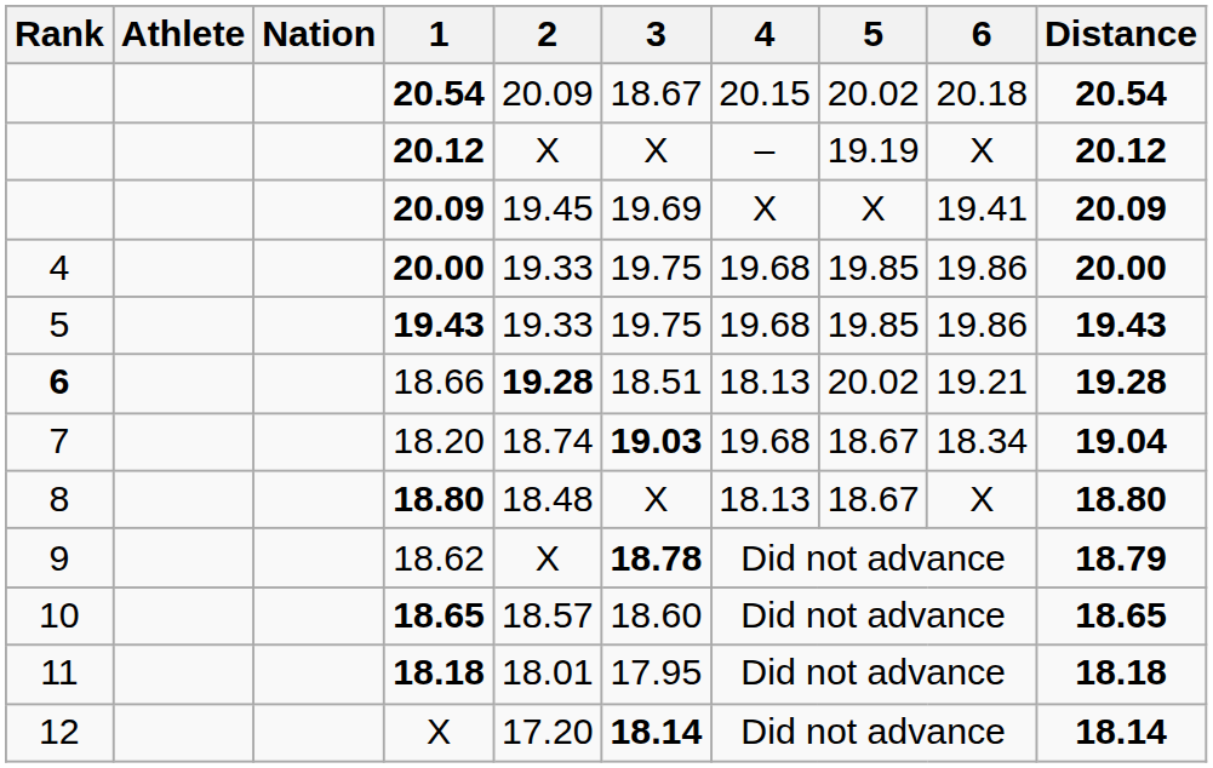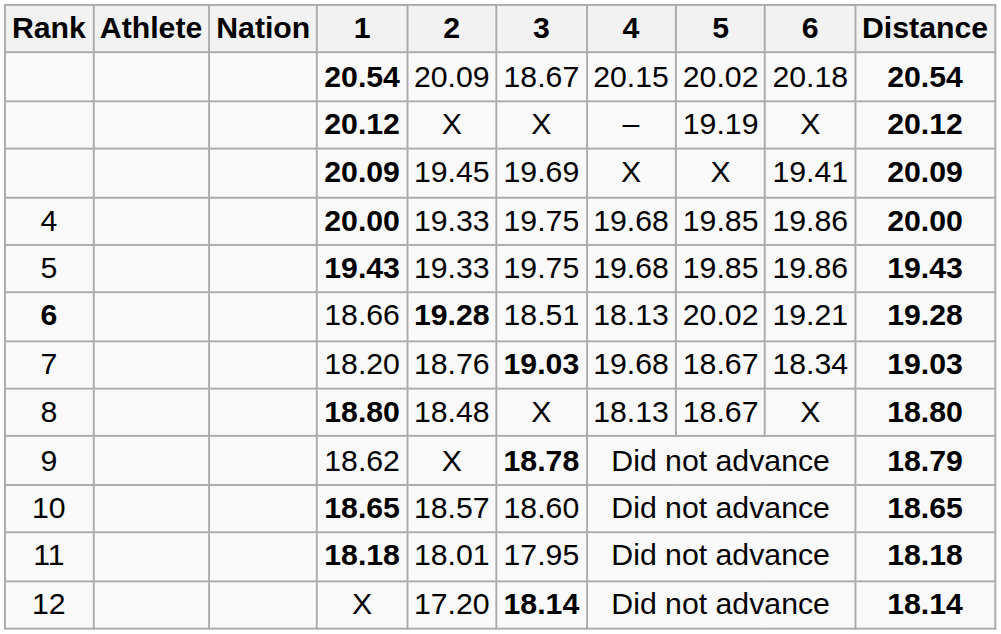 <table class="wikitable sortable" style="text-align:center">
 <tr>
 <th>Rank</th>
 <th>Athlete</th>
 <th>Nation</th>
 <th>1</th>
 <th>2</th>
 <th>3</th>
 <th>4</th>
 <th>5</th>
 <th>6</th>
 <th>Distance</th>
 </tr>
 <tr>
 <td></td>
 <td align=left></td>
 <td align=left></td>
 <td><strong>20.54</strong></td>
 <td>20.09</td>
 <td>18.67</td>
 <td>20.15</td>
 <td>20.02</td>
 <td>20.18</td>
 <td><strong>20.54</strong></td>
 </tr>
 <tr>
 <td></td>
 <td align=left></td>
 <td align=left></td>
 <td><strong>20.12</strong></td>
 <td data-sort-value=1.00>X</td>
 <td data-sort-value=1.00>X</td>
 <td>–</td>
 <td>19.19</td>
 <td data-sort-value=1.00>X</td>
 <td><strong>20.12</strong></td>
 </tr>
 <tr>
 <td></td>
 <td align=left></td>
 <td align=left></td>
 <td><strong>20.09</strong></td>
 <td>19.45</td>
 <td>19.69</td>
 <td data-sort-value=1.00>X</td>
 <td data-sort-value=1.00>X</td>
 <td>19.41</td>
 <td><strong>20.09</strong></td>
 </tr>
 <tr>
 <td>4</td>
 <td align=left></td>
 <td align=left></td>
 <td><strong>20.00</strong></td>
 <td>19.33</td>
 <td>19.75</td>
 <td>19.68</td>
 <td>19.85</td>
 <td>19.86</td>
 <td><strong>20.00</strong></td>
 </tr>
 <tr>
 <td>5</td>
 <td align=left></td>
 <td align=left></td>
 <td><strong>19.43</strong></td>
 <td>19.33</td>
 <td>19.75</td>
 <td>19.68</td>
 <td>19.85</td>
 <td>19.86</td>
 <td><strong>19.43</strong></td>
 </tr>
 <tr>
 <td><strong>6</strong></td>
 <td align=left></td>
 <td align=left></td>
 <td>18.66</td>
 <td><strong>19.28</strong></td>
 <td>18.51</td>
 <td>18.13</td>
 <td>20.02</td>
 <td>19.21</td>
 <td><strong>19.28</strong></td>
 </tr>
 <tr>
 <td>7</td>
 <td align=left></td>
 <td align=left></td>
 <td>18.20</td>
-<td>18.74</td>
+<td>18.76</td>
 <td><strong>19.03</strong></td>
 <td>19.68</td>
 <td>18.67</td>
 <td>18.34</td>
-<td><strong>19.04</strong></td>
+<td><strong>19.03</strong></td>
 </tr>
 <tr>
 <td>8</td>
 <td align=left></td>
 <td align=left></td>
 <td><strong>18.80</strong></td>
 <td>18.48</td>
 <td data-sort-value=1.00>X</td>
 <td>18.13</td>
 <td>18.67</td>
 <td data-sort-value=1.00>X</td>
 <td><strong>18.80</strong></td>
 </tr>
 <tr>
 <td>9</td>
 <td align=left></td>
 <td align=left></td>
 <td>18.62</td>
 <td data-sort-value=1.00>X</td>
 <td><strong>18.78</strong></td>
 <td colspan=3 data-sort-value=0.00>Did not advance</td>
 <td><strong>18.79</strong></td>
 </tr>
 <tr>
 <td>10</td>
 <td align=left></td>
 <td align=left></td>
 <td><strong>18.65</strong></td>
 <td>18.57</td>
 <td>18.60</td>
 <td colspan=3 data-sort-value=0.00>Did not advance</td>
 <td><strong>18.65</strong></td>
 </tr>
 <tr>
 <td>11</td>
 <td align=left></td>
 <td align=left></td>
 <td><strong>18.18</strong></td>
 <td>18.01</td>
 <td>17.95</td>
 <td colspan=3 data-sort-value=0.00>Did not advance</td>
 <td><strong>18.18</strong></td>
 </tr>
 <tr>
 <td>12</td>
 <td align=left></td>
 <td align=left></td>
 <td data-sort-value=1.00>X</td>
 <td>17.20</td>
 <td><strong>18.14</strong></td>
 <td colspan=3 data-sort-value=0.00>Did not advance</td>
 <td><strong>18.14</strong></td>
 </tr>
 </table>
